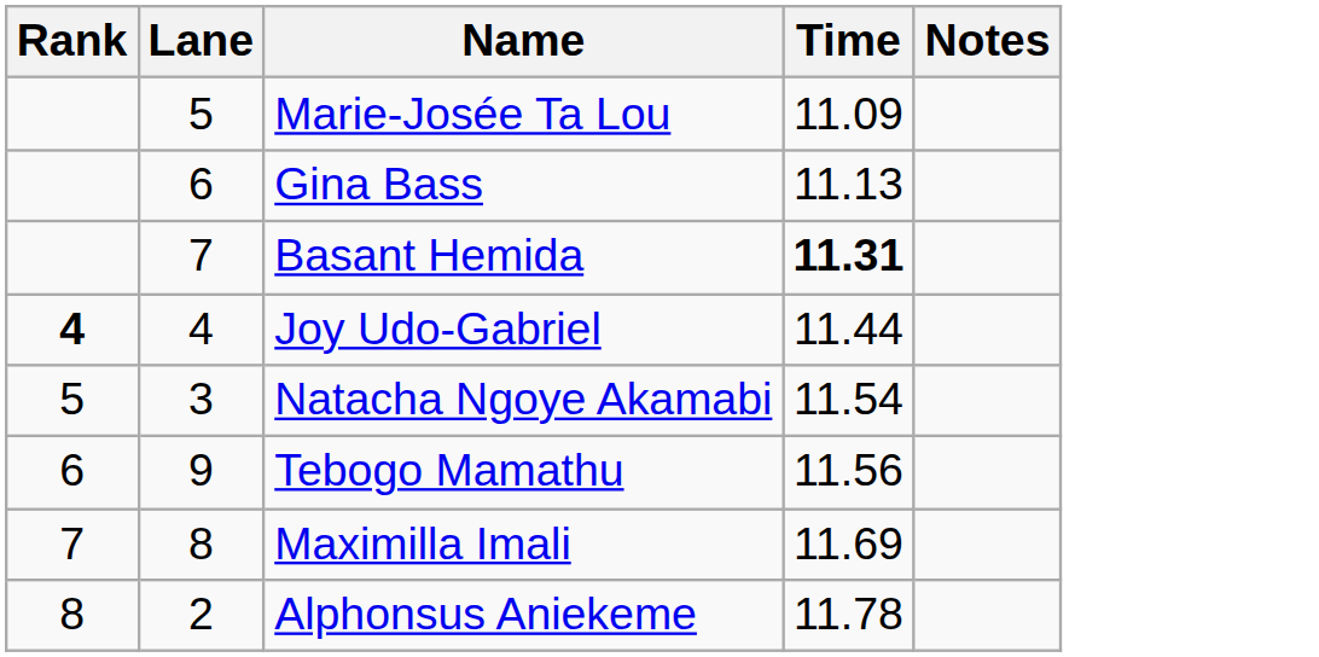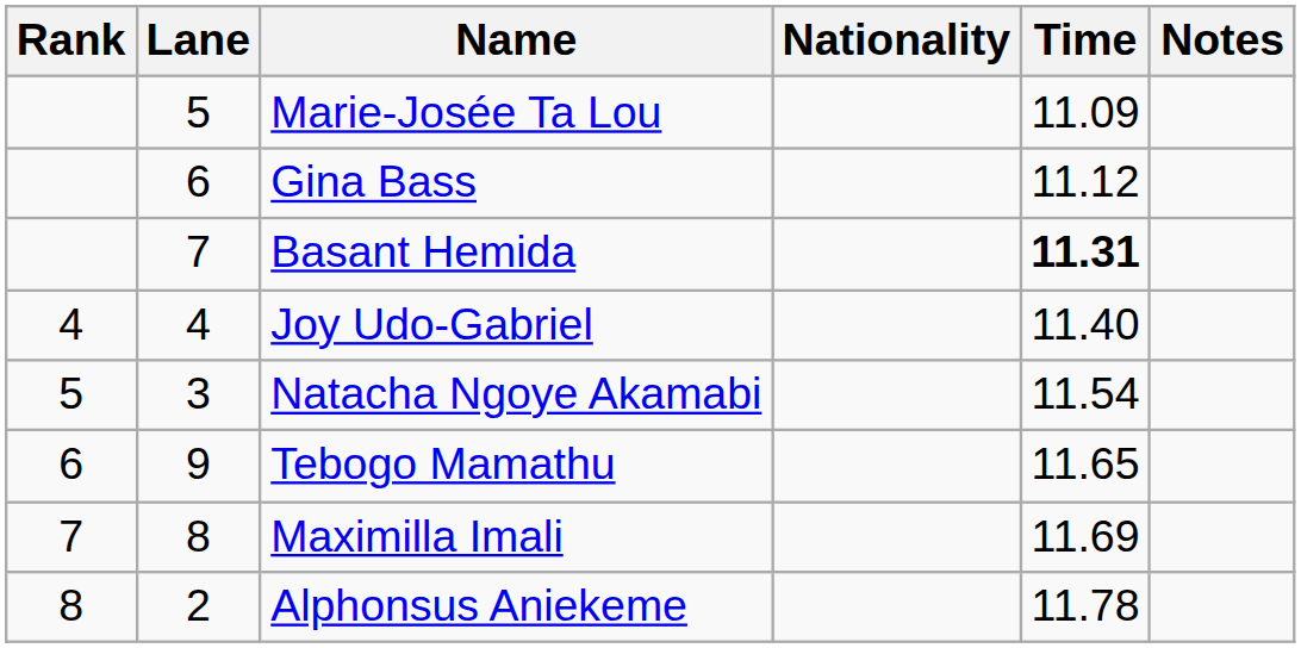 <table class="wikitable sortable" style="text-align:center">
 <tr>
 <th>Rank</th>
 <th>Lane</th>
 <th>Name</th>
+<th>Nationality</th>
 <th>Time</th>
 <th>Notes</th>
 </tr>
 <tr>
 <td></td>
 <td>5</td>
 <td align=left><a href='#'>Marie-Josée Ta Lou</a></td>
+<td align=left></td>
 <td>11.09</td>
 <td></td>
 </tr>
 <tr>
 <td></td>
 <td>6</td>
 <td align=left><a href='#'>Gina Bass</a></td>
-<td>11.13</td>
+<td align=left></td>
+<td>11.12</td>
 <td></td>
 </tr>
 <tr>
 <td></td>
 <td>7</td>
 <td align=left><a href='#'>Basant Hemida</a></td>
+<td align=left></td>
 <td><strong>11.31</strong></td>
 <td></td>
 </tr>
 <tr>
-<td><strong>4</strong></td>
+<td>4</td>
 <td>4</td>
 <td align=left><a href='#'>Joy Udo-Gabriel</a></td>
-<td>11.44</td>
+<td align=left></td>
+<td>11.40</td>
 <td></td>
 </tr>
 <tr>
 <td>5</td>
 <td>3</td>
 <td align=left><a href='#'>Natacha Ngoye Akamabi</a></td>
+<td align=left></td>
 <td>11.54</td>
 <td></td>
 </tr>
 <tr>
 <td>6</td>
 <td>9</td>
 <td align=left><a href='#'>Tebogo Mamathu</a></td>
-<td>11.56</td>
+<td align=left></td>
+<td>11.65</td>
 <td></td>
 </tr>
 <tr>
 <td>7</td>
 <td>8</td>
 <td align=left><a href='#'>Maximilla Imali</a></td>
+<td align=left></td>
 <td>11.69</td>
 <td></td>
 </tr>
 <tr>
 <td>8</td>
 <td>2</td>
 <td align=left><a href='#'>Alphonsus Aniekeme</a></td>
+<td align=left></td>
 <td>11.78</td>
 <td></td>
 </tr>
 </table>
